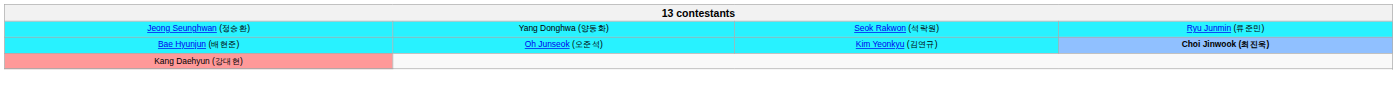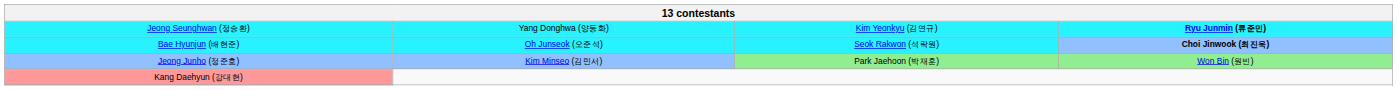 <table class="wikitable sortable" style="text-align:center; width:100%; font-size: 75%;">
 <tr>
 <th colspan="4" scope="col" style="width:100%; font-size: 125%;">13 contestants</th>
 </tr>
 <tr>
 <td style="background:#28f2ff;"><a href='#'>Jeong Seunghwan</a> (정승환)</td>
 <td style="background:#28f2ff;">Yang Donghwa (양동화)</td>
-<td style="background:#28f2ff;"><a href='#'>Seok Rakwon</a> (석락원)</td>
-<td style="background:#28f2ff;"><a href='#'>Ryu Junmin</a> (류준민)</td>
+<td style="background:#28f2ff;"><a href='#'>Kim Yeonkyu</a> (김연규)</td>
+<td style="background:#28f2ff;"><strong><a href='#'>Ryu Junmin</a> (류준민)</strong></td>
 </tr>
 <tr>
 <td style="background:#28f2ff;"><a href='#'>Bae Hyunjun</a> (배현준)</td>
 <td style="background:#28f2ff;"><a href='#'>Oh Junseok</a> (오준석)</td>
-<td style="background:#28f2ff;"><a href='#'>Kim Yeonkyu</a> (김연규)</td>
+<td style="background:#28f2ff;"><a href='#'>Seok Rakwon</a> (석락원)</td>
 <td style="background:#90C0FF;"><strong>Choi Jinwook (최진욱)</strong></td>
+</tr>
+<tr>
+<td style="background:#90C0FF;"><a href='#'>Jeong Junho</a> (정준호)</td>
+<td style="background:#90C0FF;"><a href='#'>Kim Minseo</a> (김민서)</td>
+<td style="background:#90EE90;">Park Jaehoon (박재훈)</td>
+<td style="background:#90EE90;"><a href='#'>Won Bin</a> (원빈)</td>
 </tr>
 <tr>
 <td style="background:#FF9999;">Kang Daehyun (강대현)</td>
 </tr>
 <tr>
 </tr>
 </table>
